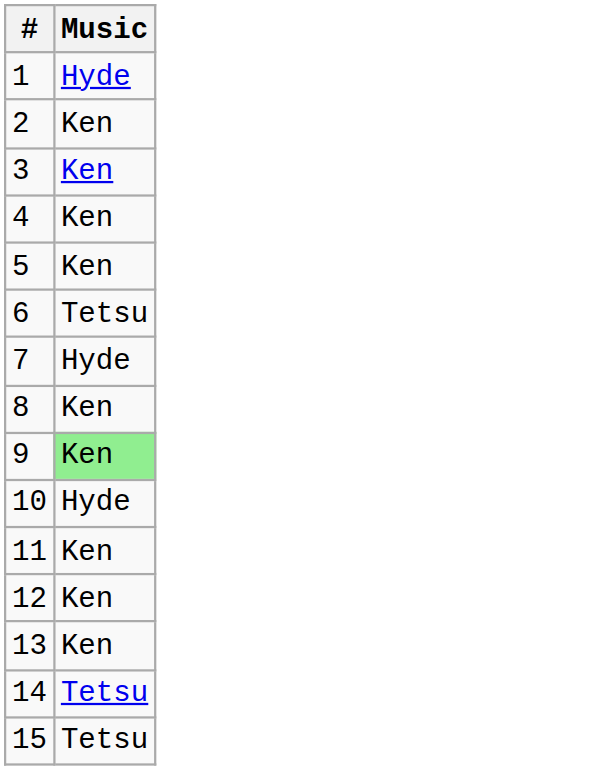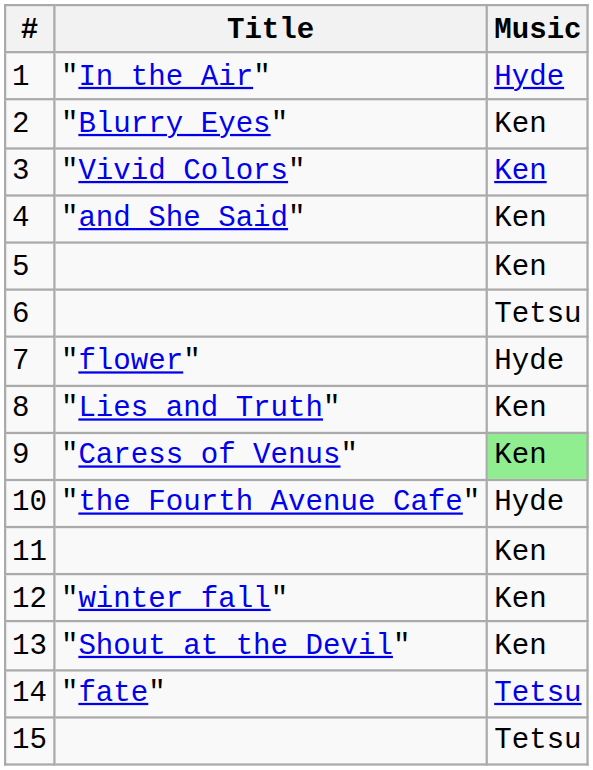 <table class="wikitable">
 <tr>
 <th>#</th>
+<th>Title</th>
 <th>Music</th>
 </tr>
 <tr>
 <td>1</td>
+<td>"<a href='#'>In the Air</a>"</td>
 <td><a href='#'>Hyde</a></td>
 </tr>
 <tr>
 <td>2</td>
+<td>"<a href='#'>Blurry Eyes</a>"</td>
 <td>Ken</td>
 </tr>
 <tr>
 <td>3</td>
+<td>"<a href='#'>Vivid Colors</a>"</td>
 <td><a href='#'>Ken</a></td>
 </tr>
 <tr>
 <td>4</td>
+<td>"<a href='#'>and She Said</a>"</td>
 <td>Ken</td>
 </tr>
 <tr>
 <td>5</td>
+<td></td>
 <td>Ken</td>
 </tr>
 <tr>
 <td>6</td>
+<td></td>
 <td>Tetsu</td>
 </tr>
 <tr>
 <td>7</td>
+<td>"<a href='#'>flower</a>"</td>
 <td>Hyde</td>
 </tr>
 <tr>
 <td>8</td>
+<td>"<a href='#'>Lies and Truth</a>"</td>
 <td>Ken</td>
 </tr>
 <tr>
 <td>9</td>
+<td>"<a href='#'>Caress of Venus</a>"</td>
 <td style="background: lightgreen;">Ken</td>
 </tr>
 <tr>
 <td>10</td>
+<td>"<a href='#'>the Fourth Avenue Cafe</a>"</td>
 <td>Hyde</td>
 </tr>
 <tr>
 <td>11</td>
+<td></td>
 <td>Ken</td>
 </tr>
 <tr>
 <td>12</td>
+<td>"<a href='#'>winter fall</a>"</td>
 <td>Ken</td>
 </tr>
 <tr>
 <td>13</td>
+<td>"<a href='#'>Shout at the Devil</a>"</td>
 <td>Ken</td>
 </tr>
 <tr>
 <td>14</td>
+<td>"<a href='#'>fate</a>"</td>
 <td><a href='#'>Tetsu</a></td>
 </tr>
 <tr>
 <td>15</td>
+<td></td>
 <td>Tetsu</td>
 </tr>
 </table>
